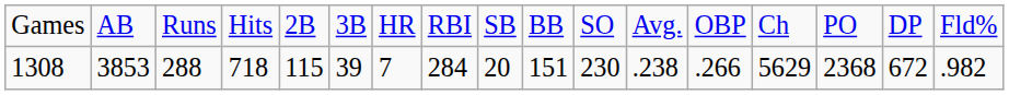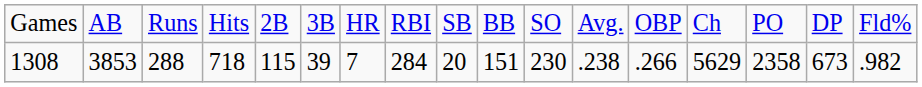 <table class="wikitable">
 <tr>
 <td>Games</td>
 <td><a href='#'>AB</a></td>
 <td><a href='#'>Runs</a></td>
 <td><a href='#'>Hits</a></td>
 <td><a href='#'>2B</a></td>
 <td><a href='#'>3B</a></td>
 <td><a href='#'>HR</a></td>
 <td><a href='#'>RBI</a></td>
 <td><a href='#'>SB</a></td>
 <td><a href='#'>BB</a></td>
 <td><a href='#'>SO</a></td>
 <td><a href='#'>Avg.</a></td>
 <td><a href='#'>OBP</a></td>
 <td><a href='#'>Ch</a></td>
 <td><a href='#'>PO</a></td>
 <td><a href='#'>DP</a></td>
 <td><a href='#'>Fld%</a></td>
 </tr>
 <tr>
 <td>1308</td>
 <td>3853</td>
 <td>288</td>
 <td>718</td>
 <td>115</td>
 <td>39</td>
 <td>7</td>
 <td>284</td>
 <td>20</td>
 <td>151</td>
 <td>230</td>
 <td>.238</td>
 <td>.266</td>
 <td>5629</td>
-<td>2368</td>
-<td>672</td>
+<td>2358</td>
+<td>673</td>
 <td>.982</td>
 </tr>
 </table>
